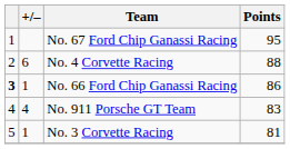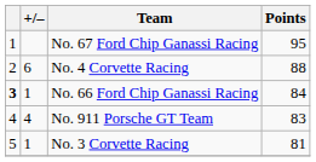 <table class="wikitable" style="font-size: 95%;">
 <tr>
 <th scope="col"></th>
 <th scope="col">+/–</th>
 <th scope="col">Team</th>
 <th scope="col">Points</th>
 </tr>
 <tr>
 <td align=center>1</td>
 <td align="left"></td>
 <td> No. 67 <a href='#'>Ford Chip Ganassi Racing</a></td>
 <td align=right>95</td>
 </tr>
 <tr>
 <td align=center>2</td>
 <td align="left"> 6</td>
 <td> No. 4 <a href='#'>Corvette Racing</a></td>
 <td align=right>88</td>
 </tr>
 <tr>
 <td align=center><strong>3</strong></td>
 <td align="left"> 1</td>
 <td> No. 66 <a href='#'>Ford Chip Ganassi Racing</a></td>
-<td align=right>86</td>
+<td align=right>84</td>
 </tr>
 <tr>
 <td align=center>4</td>
 <td align="left"> 4</td>
 <td> No. 911 <a href='#'>Porsche GT Team</a></td>
 <td align=right>83</td>
 </tr>
 <tr>
 <td align=center>5</td>
 <td align="left"> 1</td>
 <td> No. 3 <a href='#'>Corvette Racing</a></td>
 <td align=right>81</td>
 </tr>
 <tr>
 </tr>
 </table>
